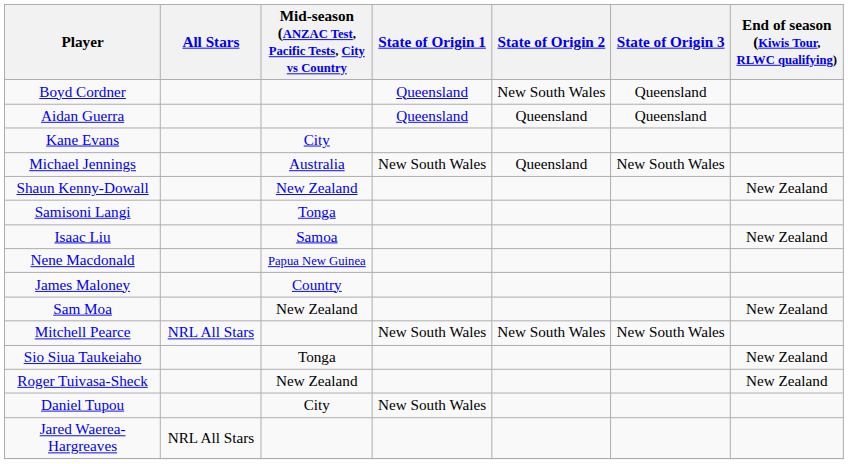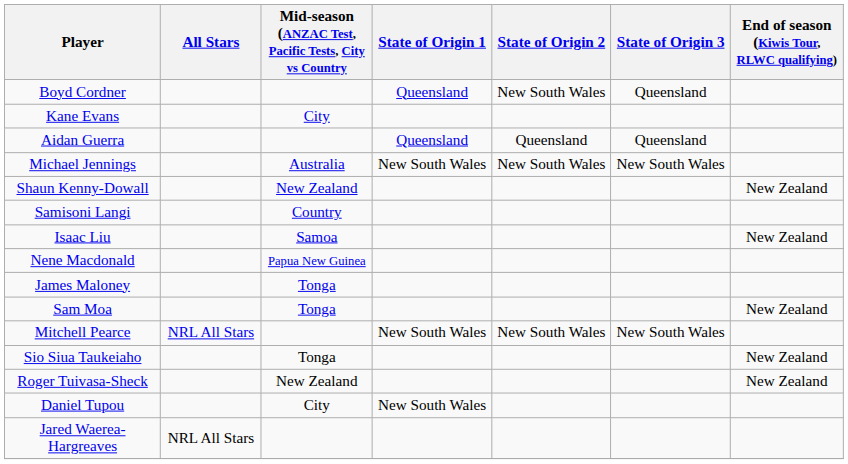 <table class="wikitable" style="width:100%;text-align:center;">
 <tr style="background:#FFF;">
 <th style="width:15em">Player</th>
 <th style="width:10em"><a href='#'>All Stars</a></th>
 <th style="width:10em">Mid-season<br>(<small><a href='#'>ANZAC Test</a>, <a href='#'>Pacific Tests</a>, <a href='#'>City vs Country</a></small></th>
 <th style="width:10em"><a href='#'>State of Origin 1</a></th>
 <th style="width:10em"><a href='#'>State of Origin 2</a></th>
 <th style="width:10em"><a href='#'>State of Origin 3</a></th>
 <th style="width:10em">End of season (<small><a href='#'>Kiwis Tour</a>, <a href='#'>RLWC qualifying</a>)</small></th>
 </tr>
 <tr>
 <td><a href='#'>Boyd Cordner</a></td>
 <td></td>
 <td></td>
 <td><a href='#'>Queensland</a></td>
 <td>New South Wales</td>
 <td>Queensland</td>
 <td></td>
 </tr>
 <tr>
+<td><a href='#'>Kane Evans</a></td>
+<td></td>
+<td><a href='#'>City</a></td>
+<td></td>
+<td></td>
+<td></td>
+<td></td>
+</tr>
+<tr>
 <td><a href='#'>Aidan Guerra</a></td>
 <td></td>
 <td></td>
 <td><a href='#'>Queensland</a></td>
 <td>Queensland</td>
 <td>Queensland</td>
 <td></td>
 </tr>
 <tr>
-<td><a href='#'>Kane Evans</a></td>
-<td></td>
-<td><a href='#'>City</a></td>
-<td></td>
-<td></td>
-<td></td>
-<td></td>
-</tr>
-<tr>
 <td><a href='#'>Michael Jennings</a></td>
 <td></td>
 <td><a href='#'>Australia</a></td>
 <td>New South Wales</td>
-<td>Queensland</td>
+<td>New South Wales</td>
 <td>New South Wales</td>
 <td></td>
 </tr>
 <tr>
 <td><a href='#'>Shaun Kenny-Dowall</a></td>
 <td></td>
 <td><a href='#'>New Zealand</a></td>
 <td></td>
 <td></td>
 <td></td>
 <td>New Zealand</td>
 </tr>
 <tr>
 <td><a href='#'>Samisoni Langi</a></td>
 <td></td>
-<td><a href='#'>Tonga</a></td>
+<td><a href='#'>Country</a></td>
 <td></td>
 <td></td>
 <td></td>
 <td></td>
 </tr>
 <tr>
 <td><a href='#'>Isaac Liu</a></td>
 <td></td>
 <td><a href='#'>Samoa</a></td>
 <td></td>
 <td></td>
 <td></td>
 <td>New Zealand</td>
 </tr>
 <tr>
 <td><a href='#'>Nene Macdonald</a></td>
 <td></td>
 <td><a href='#'><small>Papua New Guinea</small></a></td>
 <td></td>
 <td></td>
 <td></td>
 <td></td>
 </tr>
 <tr>
 <td><a href='#'>James Maloney</a></td>
 <td></td>
-<td><a href='#'>Country</a></td>
+<td><a href='#'>Tonga</a></td>
 <td></td>
 <td></td>
 <td></td>
 <td></td>
 </tr>
 <tr>
 <td><a href='#'>Sam Moa</a></td>
 <td></td>
-<td>New Zealand</td>
+<td><a href='#'>Tonga</a></td>
 <td></td>
 <td></td>
 <td></td>
 <td>New Zealand</td>
 </tr>
 <tr>
 <td><a href='#'>Mitchell Pearce</a></td>
 <td><a href='#'>NRL All Stars</a></td>
 <td></td>
 <td>New South Wales</td>
 <td>New South Wales</td>
 <td>New South Wales</td>
 <td></td>
 </tr>
 <tr>
 <td><a href='#'>Sio Siua Taukeiaho</a></td>
 <td></td>
 <td>Tonga</td>
 <td></td>
 <td></td>
 <td></td>
 <td>New Zealand</td>
 </tr>
 <tr>
 <td><a href='#'>Roger Tuivasa-Sheck</a></td>
 <td></td>
 <td>New Zealand</td>
 <td></td>
 <td></td>
 <td></td>
 <td>New Zealand</td>
 </tr>
 <tr>
 <td><a href='#'>Daniel Tupou</a></td>
 <td></td>
 <td>City</td>
 <td>New South Wales</td>
 <td></td>
 <td></td>
 <td></td>
 </tr>
 <tr>
 <td><a href='#'>Jared Waerea-Hargreaves</a></td>
 <td>NRL All Stars</td>
 <td></td>
 <td></td>
 <td></td>
 <td></td>
 <td></td>
 </tr>
 <tr>
 </tr>
 </table>
